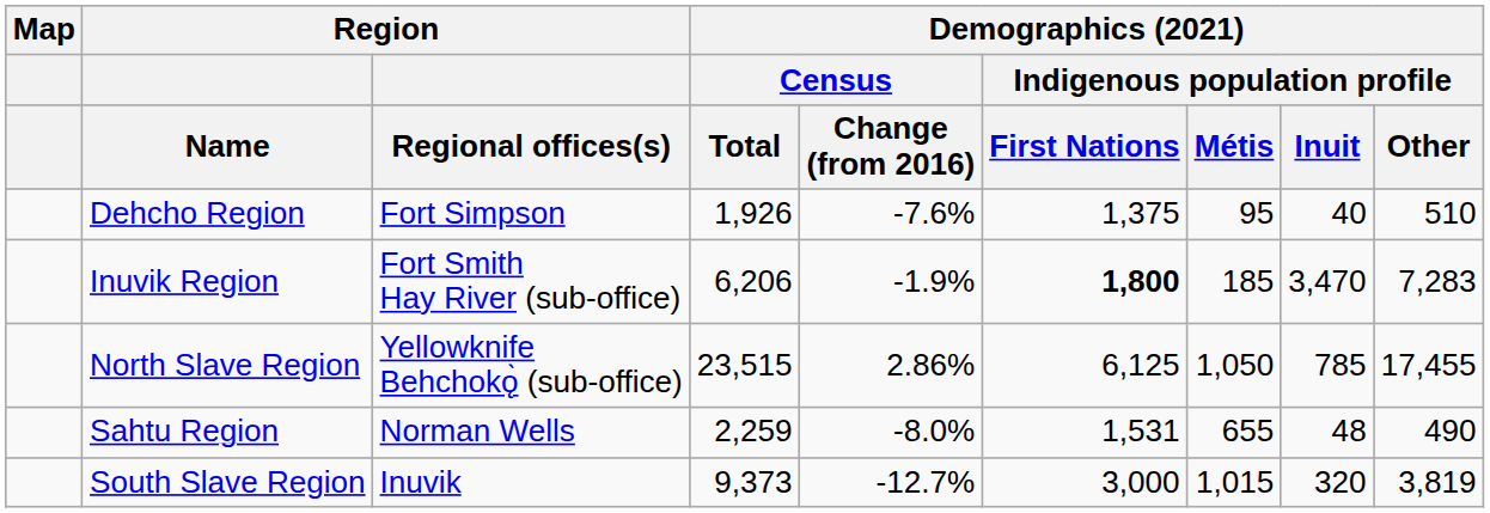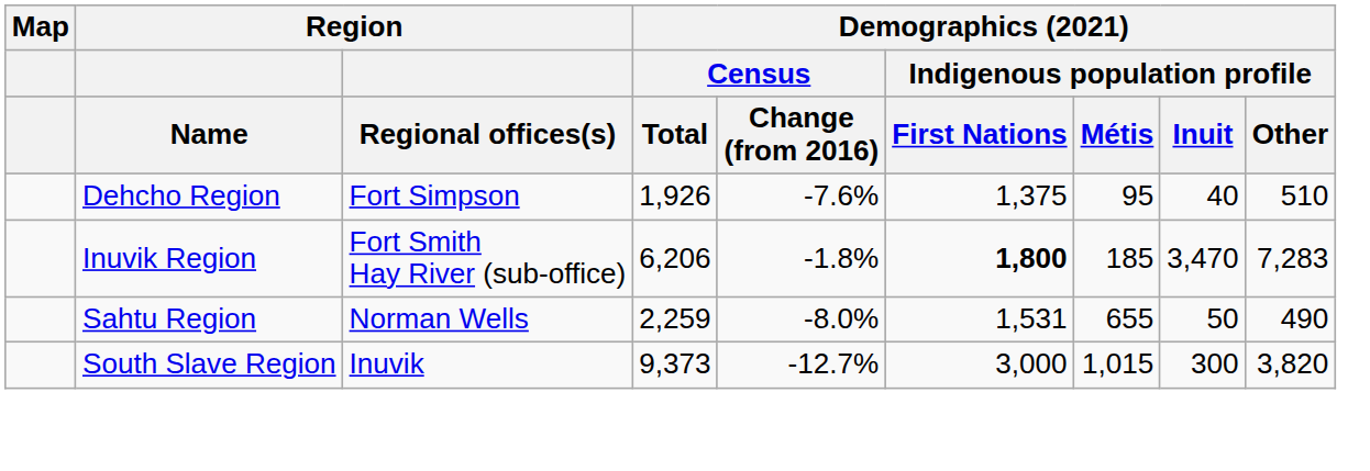 <table class="wikitable sortable">
 <tr>
 <th>Map</th>
 <th colspan="2" align="center">Region</th>
 <th colspan="6" align="center">Demographics (2021)</th>
 </tr>
 <tr>
 <th></th>
 <th></th>
 <th></th>
 <th colspan="2" align="center"><a href='#'>Census</a></th>
 <th colspan="4" align="center">Indigenous population profile</th>
 </tr>
 <tr>
 <th></th>
 <th>Name</th>
 <th>Regional offices(s)</th>
 <th>Total</th>
 <th>Change<br>(from 2016)</th>
 <th><a href='#'>First Nations</a></th>
 <th><a href='#'>Métis</a></th>
 <th><a href='#'>Inuit</a></th>
 <th>Other</th>
 </tr>
 <tr>
 <td></td>
 <td><a href='#'>Dehcho Region</a></td>
 <td><a href='#'>Fort Simpson</a></td>
 <td align="right">1,926</td>
 <td align="right">-7.6%</td>
 <td align="right">1,375</td>
 <td align="right">95</td>
 <td align="right">40</td>
 <td align="right">510</td>
 </tr>
 <tr>
 <td></td>
 <td><a href='#'>Inuvik Region</a></td>
 <td><a href='#'>Fort Smith</a><br><a href='#'>Hay River</a> (sub-office)</td>
 <td align="right">6,206</td>
-<td align="right">-1.9%</td>
+<td align="right">-1.8%</td>
 <td align="right"><strong>1,800</strong></td>
 <td align="right">185</td>
 <td align="right">3,470</td>
 <td align="right">7,283</td>
-</tr>
-<tr>
-<td></td>
-<td><a href='#'>North Slave Region</a></td>
-<td><a href='#'>Yellowknife</a><br><a href='#'>Behchokǫ̀</a> (sub-office)</td>
-<td align="right">23,515</td>
-<td align="right">2.86%</td>
-<td align="right">6,125</td>
-<td align="right">1,050</td>
-<td align="right">785</td>
-<td align="right">17,455</td>
 </tr>
 <tr>
 <td></td>
 <td><a href='#'>Sahtu Region</a></td>
 <td><a href='#'>Norman Wells</a></td>
 <td align="right">2,259</td>
 <td align="right">-8.0%</td>
 <td align="right">1,531</td>
 <td align="right">655</td>
-<td align="right">48</td>
+<td align="right">50</td>
 <td align="right">490</td>
 </tr>
 <tr>
 <td></td>
 <td><a href='#'>South Slave Region</a></td>
 <td><a href='#'>Inuvik</a></td>
 <td align="right">9,373</td>
 <td align="right">-12.7%</td>
 <td align="right">3,000</td>
 <td align="right">1,015</td>
-<td align="right">320</td>
-<td align="right">3,819</td>
+<td align="right">300</td>
+<td align="right">3,820</td>
 </tr>
 </table>
